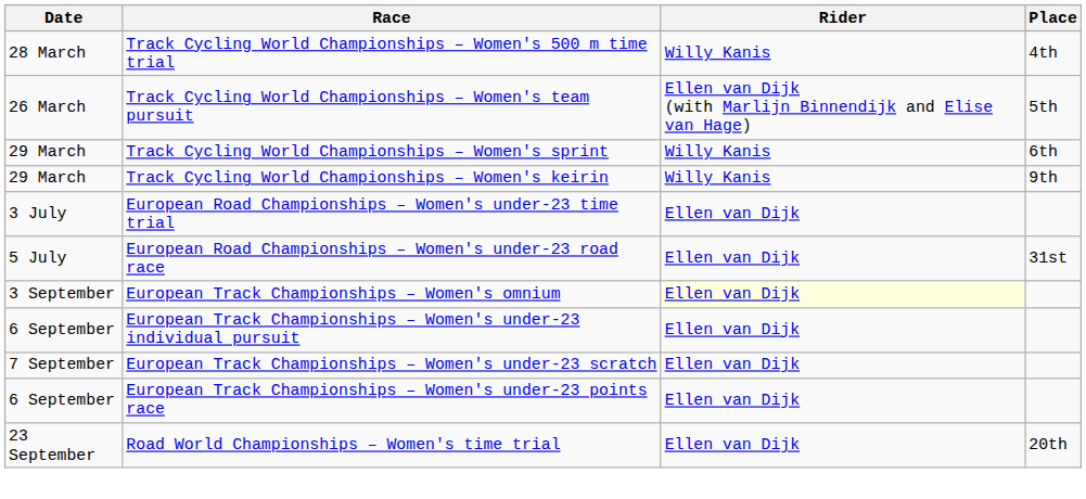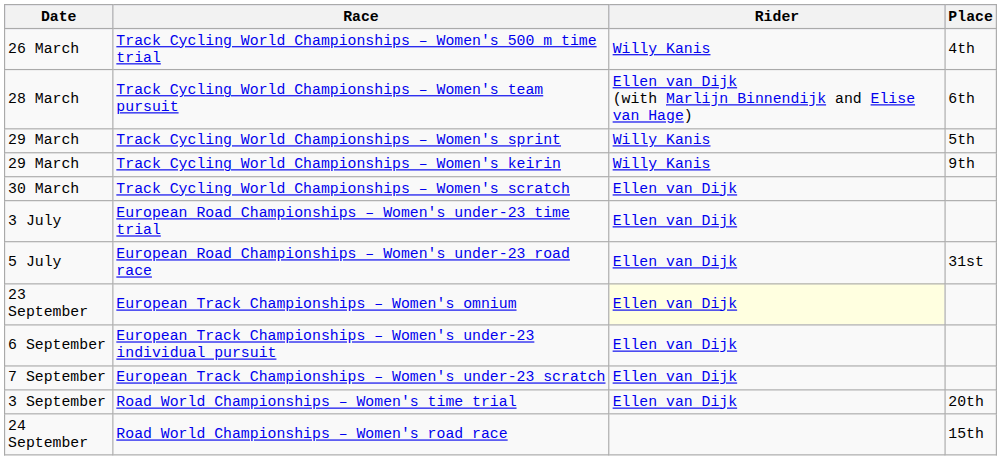 <table class="wikitable">
 <tr style="background:#ccccff;">
 <th>Date</th>
 <th>Race</th>
 <th>Rider</th>
 <th>Place</th>
 </tr>
 <tr>
-<td>28 March</td>
+<td>26 March</td>
 <td><a href='#'>Track Cycling World Championships – Women's 500 m time trial</a></td>
 <td> <a href='#'>Willy Kanis</a></td>
 <td>4th</td>
 </tr>
 <tr>
-<td>26 March</td>
+<td>28 March</td>
 <td><a href='#'>Track Cycling World Championships – Women's team pursuit</a></td>
 <td> <a href='#'>Ellen van Dijk</a><br>(with <a href='#'>Marlijn Binnendijk</a> and <a href='#'>Elise van Hage</a>)</td>
-<td>5th</td>
+<td>6th</td>
 </tr>
 <tr>
 <td>29 March</td>
 <td><a href='#'>Track Cycling World Championships – Women's sprint</a></td>
 <td> <a href='#'>Willy Kanis</a></td>
-<td>6th</td>
+<td>5th</td>
 </tr>
 <tr>
 <td>29 March</td>
 <td><a href='#'>Track Cycling World Championships – Women's keirin</a></td>
 <td> <a href='#'>Willy Kanis</a></td>
 <td>9th</td>
+</tr>
+<tr>
+<td>30 March</td>
+<td><a href='#'>Track Cycling World Championships – Women's scratch</a></td>
+<td> <a href='#'>Ellen van Dijk</a></td>
+<td></td>
 </tr>
 <tr>
 <td>3 July</td>
 <td><a href='#'>European Road Championships – Women's under-23 time trial</a></td>
 <td> <a href='#'>Ellen van Dijk</a></td>
 <td></td>
 </tr>
 <tr>
 <td>5 July</td>
 <td><a href='#'>European Road Championships – Women's under-23 road race</a></td>
 <td> <a href='#'>Ellen van Dijk</a></td>
 <td>31st</td>
 </tr>
 <tr>
-<td>3 September</td>
+<td>23 September</td>
 <td><a href='#'>European Track Championships – Women's omnium</a></td>
 <td style="background: lightyellow;"> <a href='#'>Ellen van Dijk</a></td>
 <td></td>
 </tr>
 <tr>
 <td>6 September</td>
 <td><a href='#'>European Track Championships – Women's under-23 individual pursuit</a></td>
 <td> <a href='#'>Ellen van Dijk</a></td>
 <td></td>
 </tr>
 <tr>
 <td>7 September</td>
 <td><a href='#'>European Track Championships – Women's under-23 scratch</a></td>
 <td> <a href='#'>Ellen van Dijk</a></td>
 <td></td>
 </tr>
 <tr>
-<td>6 September</td>
-<td><a href='#'>European Track Championships – Women's under-23 points race</a></td>
-<td> <a href='#'>Ellen van Dijk</a></td>
-<td></td>
-</tr>
-<tr>
-<td>23 September</td>
+<td>3 September</td>
 <td><a href='#'>Road World Championships – Women's time trial</a></td>
 <td> <a href='#'>Ellen van Dijk</a></td>
 <td>20th</td>
 </tr>
+<tr>
+<td>24 September</td>
+<td><a href='#'>Road World Championships – Women's road race</a></td>
+<td></td>
+<td>15th</td>
+</tr>
 </table>
